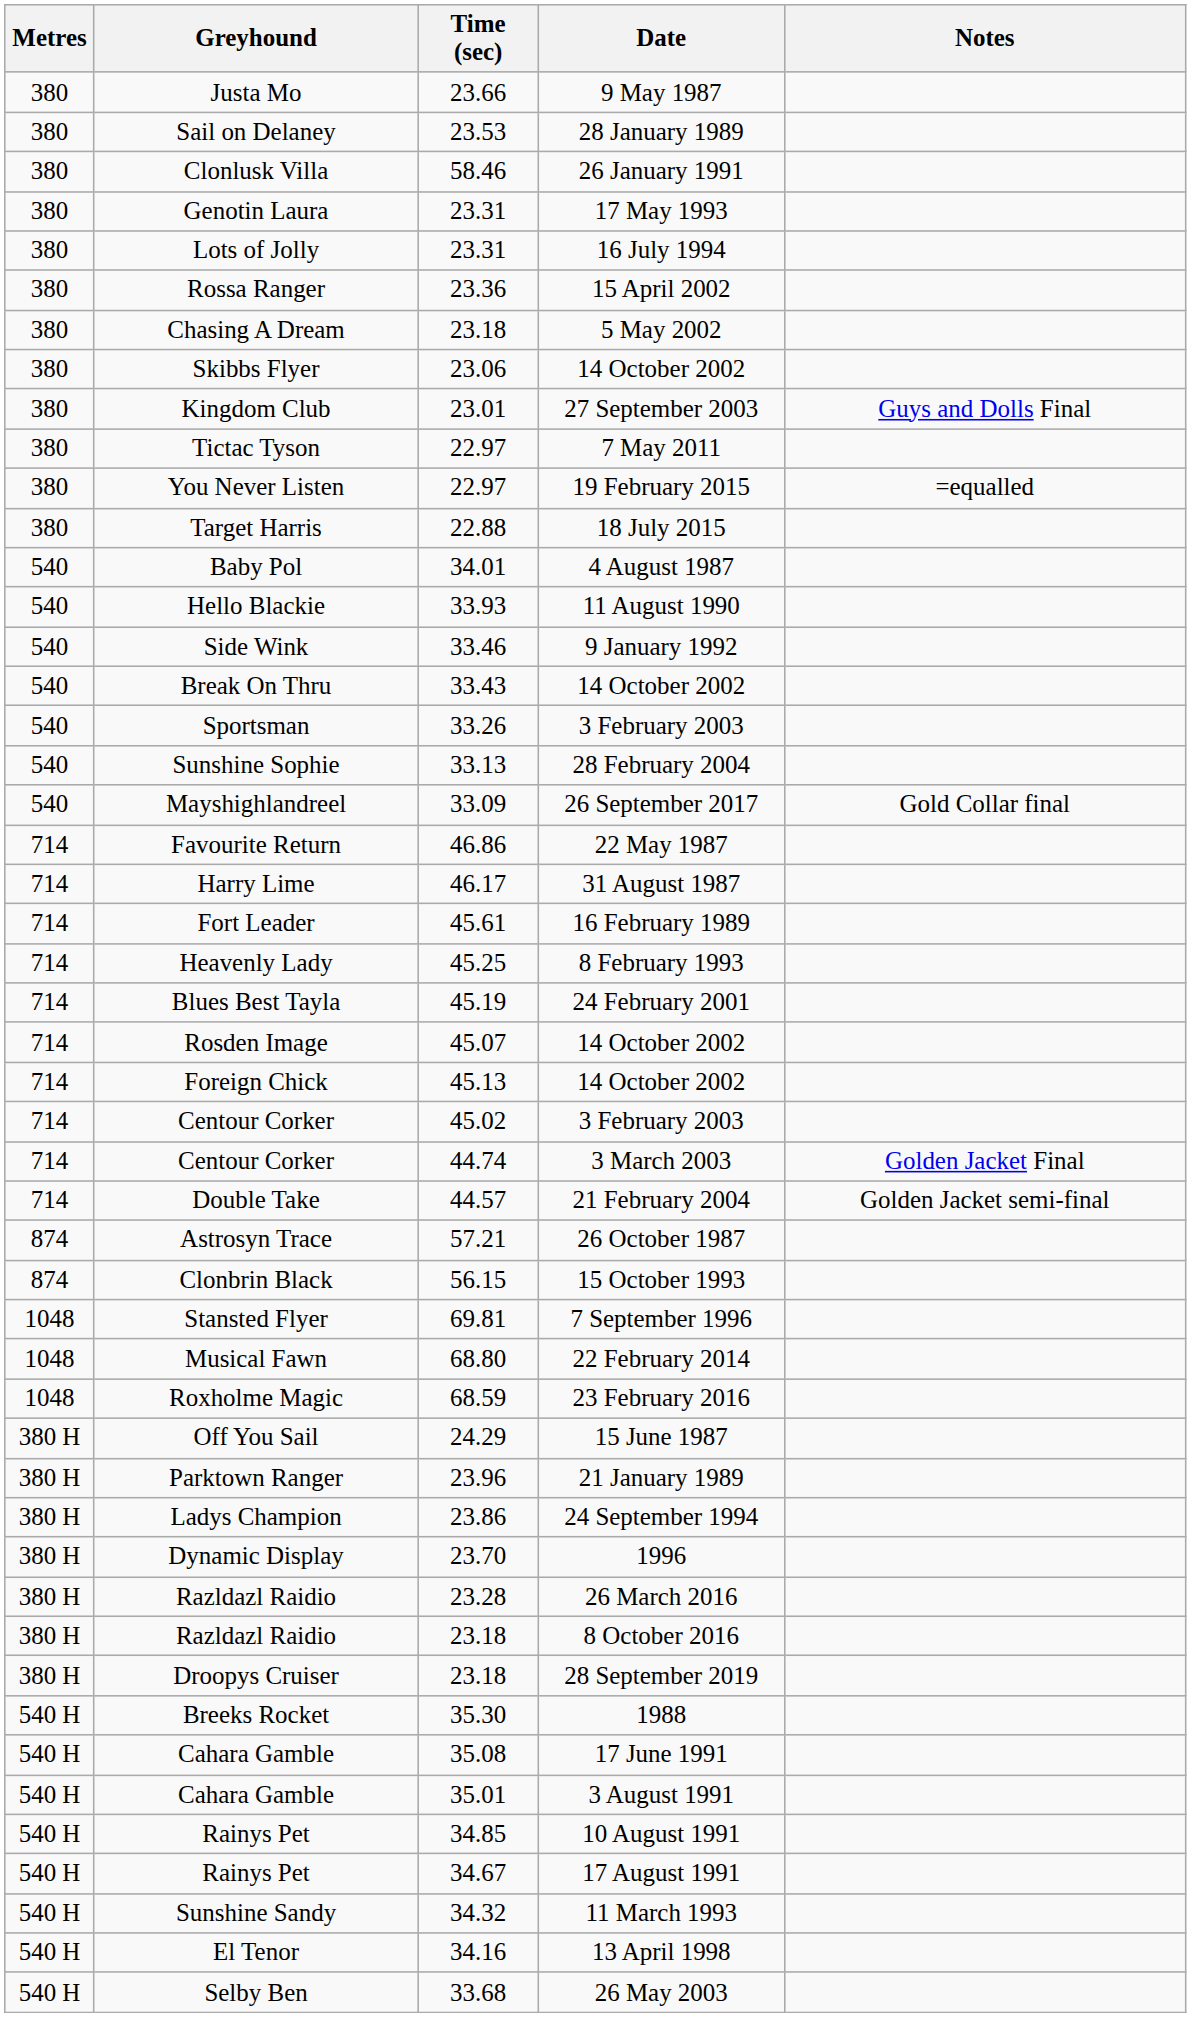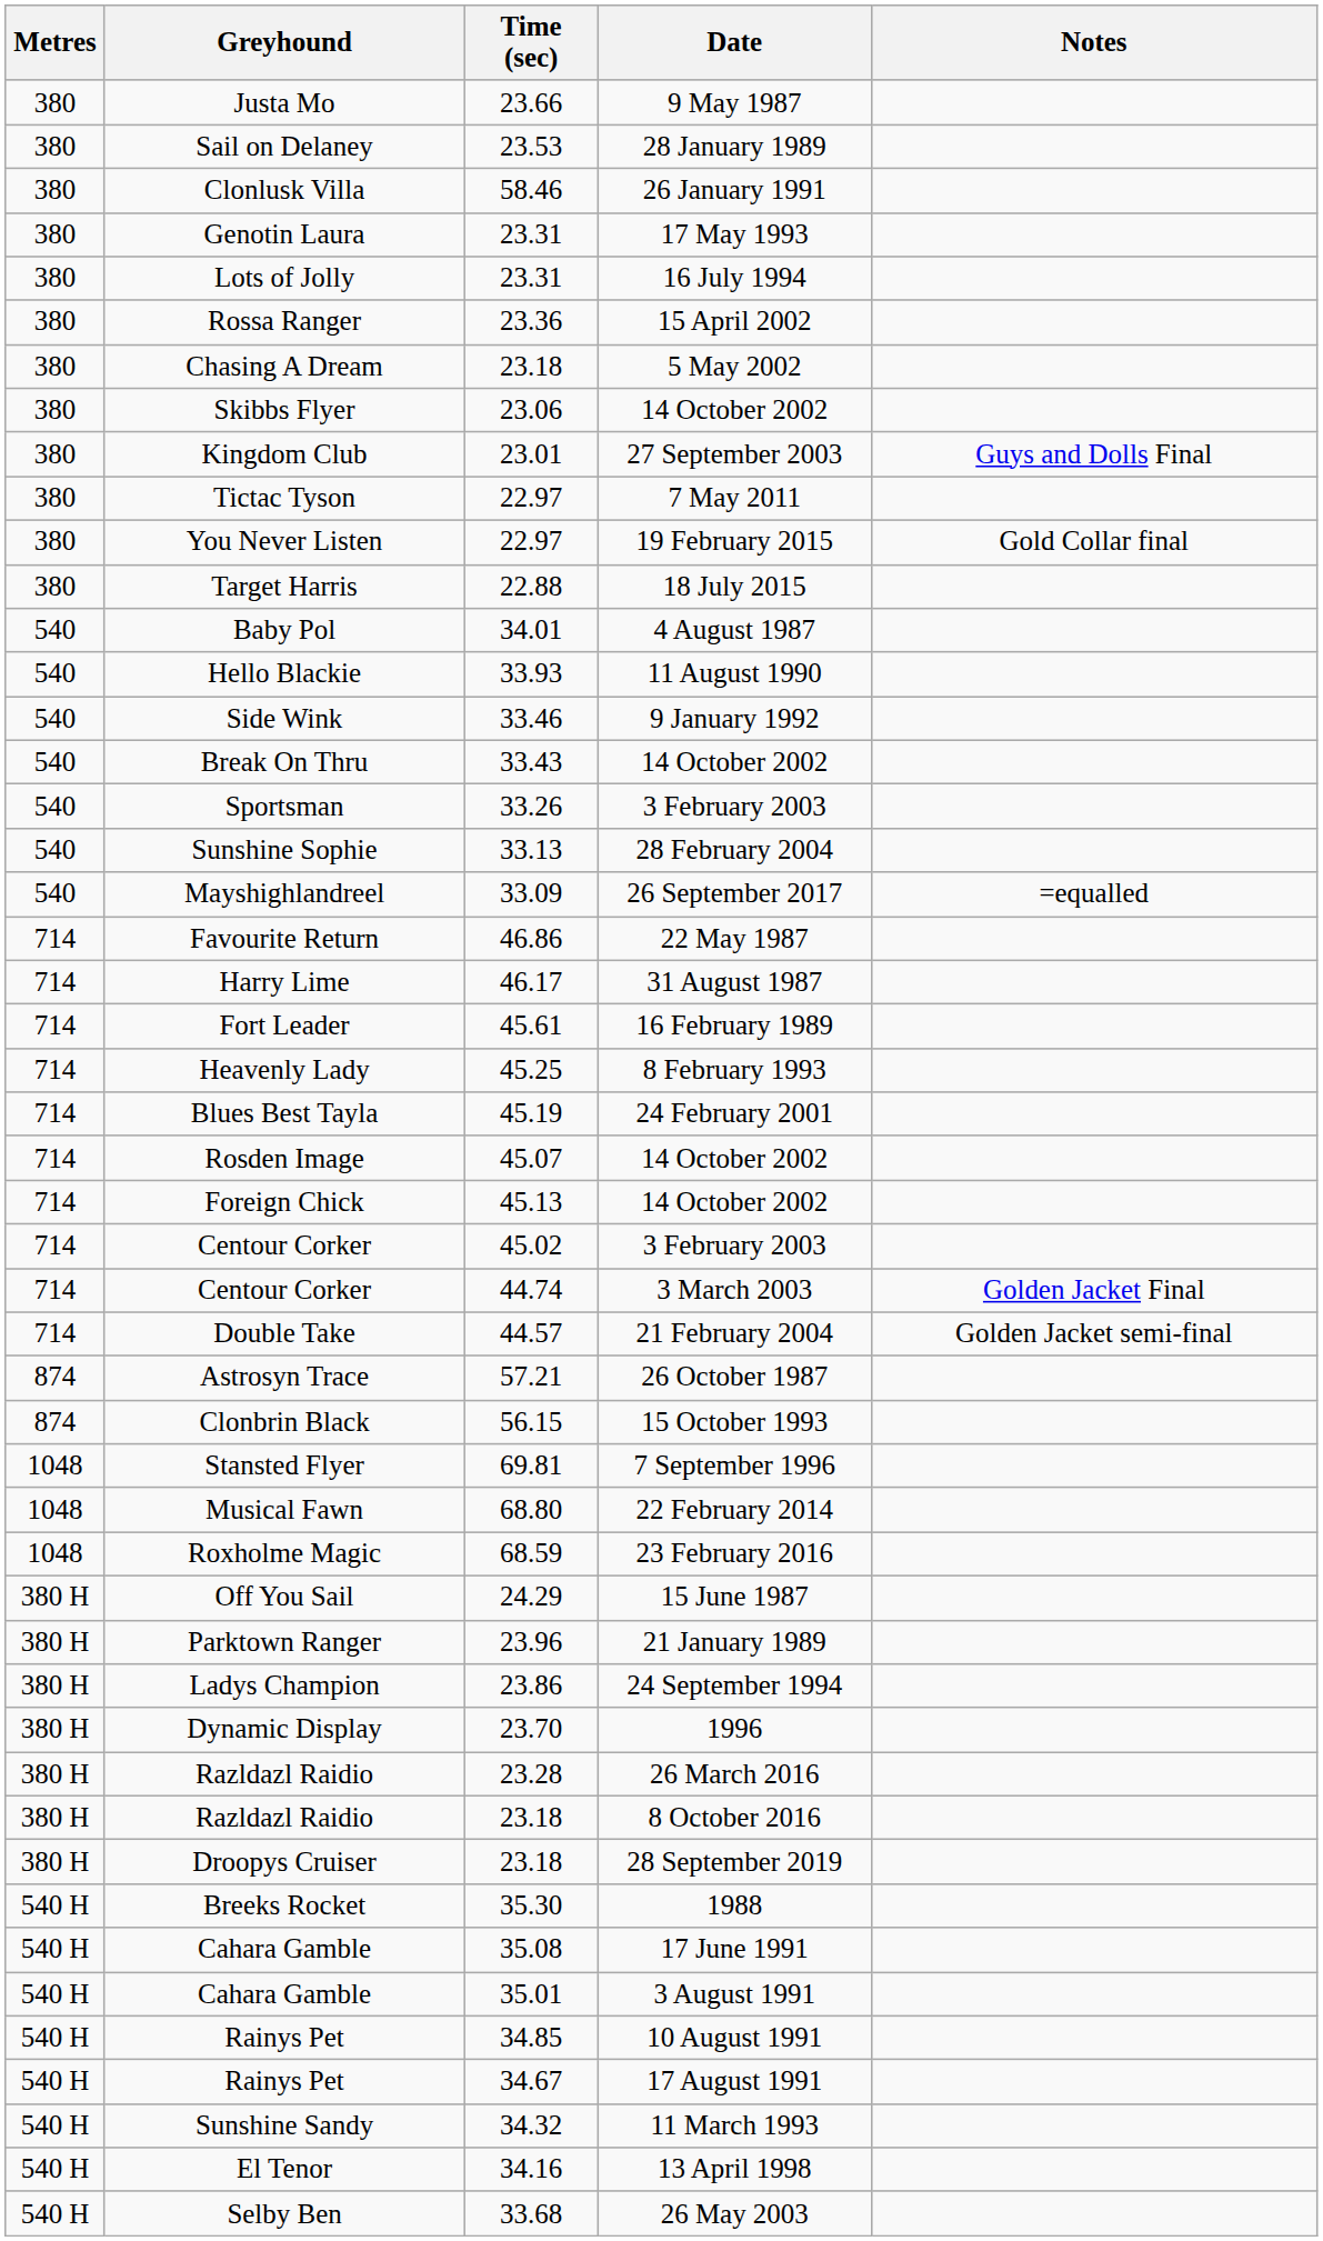 <table class="wikitable" style="font-size: 100%">
 <tr>
 <th width=50>Metres</th>
 <th width=200>Greyhound</th>
 <th width=70>Time<br>(sec)</th>
 <th width=150>Date</th>
 <th width=250>Notes</th>
 </tr>
 <tr align=center>
 <td>380</td>
 <td>Justa Mo</td>
 <td>23.66</td>
 <td>9 May 1987</td>
 <td></td>
 </tr>
 <tr align=center>
 <td>380</td>
 <td>Sail on Delaney</td>
 <td>23.53</td>
 <td>28 January 1989</td>
 <td></td>
 </tr>
 <tr align=center>
 <td>380</td>
 <td>Clonlusk Villa</td>
 <td>58.46</td>
 <td>26 January 1991</td>
 <td></td>
 </tr>
 <tr align=center>
 <td>380</td>
 <td>Genotin Laura</td>
 <td>23.31</td>
 <td>17 May 1993</td>
 <td></td>
 </tr>
 <tr align=center>
 <td>380</td>
 <td>Lots of Jolly</td>
 <td>23.31</td>
 <td>16 July 1994</td>
 <td></td>
 </tr>
 <tr align=center>
 <td>380</td>
 <td>Rossa Ranger</td>
 <td>23.36</td>
 <td>15 April 2002</td>
 <td></td>
 </tr>
 <tr align=center>
 <td>380</td>
 <td>Chasing A Dream</td>
 <td>23.18</td>
 <td>5 May 2002</td>
 <td></td>
 </tr>
 <tr align=center>
 <td>380</td>
 <td>Skibbs Flyer</td>
 <td>23.06</td>
 <td>14 October 2002</td>
 <td></td>
 </tr>
 <tr align=center>
 <td>380</td>
 <td>Kingdom Club</td>
 <td>23.01</td>
 <td>27 September 2003</td>
 <td><a href='#'>Guys and Dolls</a> Final</td>
 </tr>
 <tr align=center>
 <td>380</td>
 <td>Tictac Tyson</td>
 <td>22.97</td>
 <td>7 May 2011</td>
 <td></td>
 </tr>
 <tr align=center>
 <td>380</td>
 <td>You Never Listen</td>
 <td>22.97</td>
 <td>19 February 2015</td>
-<td>=equalled</td>
+<td>Gold Collar final</td>
 </tr>
 <tr align=center>
 <td>380</td>
 <td>Target Harris</td>
 <td>22.88</td>
 <td>18 July 2015</td>
 <td></td>
 </tr>
 <tr align=center>
 <td>540</td>
 <td>Baby Pol</td>
 <td>34.01</td>
 <td>4 August 1987</td>
 <td></td>
 </tr>
 <tr align=center>
 <td>540</td>
 <td>Hello Blackie</td>
 <td>33.93</td>
 <td>11 August 1990</td>
 <td></td>
 </tr>
 <tr align=center>
 <td>540</td>
 <td>Side Wink</td>
 <td>33.46</td>
 <td>9 January 1992</td>
 <td></td>
 </tr>
 <tr align=center>
 <td>540</td>
 <td>Break On Thru</td>
 <td>33.43</td>
 <td>14 October 2002</td>
 <td></td>
 </tr>
 <tr align=center>
 <td>540</td>
 <td>Sportsman</td>
 <td>33.26</td>
 <td>3 February 2003</td>
 <td></td>
 </tr>
 <tr align=center>
 <td>540</td>
 <td>Sunshine Sophie</td>
 <td>33.13</td>
 <td>28 February 2004</td>
 <td></td>
 </tr>
 <tr align=center>
 <td>540</td>
 <td>Mayshighlandreel</td>
 <td>33.09</td>
 <td>26 September 2017</td>
-<td>Gold Collar final</td>
+<td>=equalled</td>
 </tr>
 <tr align=center>
 <td>714</td>
 <td>Favourite Return</td>
 <td>46.86</td>
 <td>22 May 1987</td>
 <td></td>
 </tr>
 <tr align=center>
 <td>714</td>
 <td>Harry Lime</td>
 <td>46.17</td>
 <td>31 August 1987</td>
 <td></td>
 </tr>
 <tr align=center>
 <td>714</td>
 <td>Fort Leader</td>
 <td>45.61</td>
 <td>16 February 1989</td>
 <td></td>
 </tr>
 <tr align=center>
 <td>714</td>
 <td>Heavenly Lady</td>
 <td>45.25</td>
 <td>8 February 1993</td>
 <td></td>
 </tr>
 <tr align=center>
 <td>714</td>
 <td>Blues Best Tayla</td>
 <td>45.19</td>
 <td>24 February 2001</td>
 <td></td>
 </tr>
 <tr align=center>
 <td>714</td>
 <td>Rosden Image</td>
 <td>45.07</td>
 <td>14 October 2002</td>
 <td></td>
 </tr>
 <tr align=center>
 <td>714</td>
 <td>Foreign Chick</td>
 <td>45.13</td>
 <td>14 October 2002</td>
 <td></td>
 </tr>
 <tr align=center>
 <td>714</td>
 <td>Centour Corker</td>
 <td>45.02</td>
 <td>3 February 2003</td>
 <td></td>
 </tr>
 <tr align=center>
 <td>714</td>
 <td>Centour Corker</td>
 <td>44.74</td>
 <td>3 March 2003</td>
 <td><a href='#'>Golden Jacket</a> Final</td>
 </tr>
 <tr align=center>
 <td>714</td>
 <td>Double Take</td>
 <td>44.57</td>
 <td>21 February 2004</td>
 <td>Golden Jacket semi-final</td>
 </tr>
 <tr align=center>
 <td>874</td>
 <td>Astrosyn Trace</td>
 <td>57.21</td>
 <td>26 October 1987</td>
 <td></td>
 </tr>
 <tr align=center>
 <td>874</td>
 <td>Clonbrin Black</td>
 <td>56.15</td>
 <td>15 October 1993</td>
 <td></td>
 </tr>
 <tr align=center>
 <td>1048</td>
 <td>Stansted Flyer</td>
 <td>69.81</td>
 <td>7 September 1996</td>
 <td></td>
 </tr>
 <tr align=center>
 <td>1048</td>
 <td>Musical Fawn</td>
 <td>68.80</td>
 <td>22 February 2014</td>
 <td></td>
 </tr>
 <tr align=center>
 <td>1048</td>
 <td>Roxholme Magic</td>
 <td>68.59</td>
 <td>23 February 2016</td>
 <td></td>
 </tr>
 <tr align=center>
 <td>380 H</td>
 <td>Off You Sail</td>
 <td>24.29</td>
 <td>15 June 1987</td>
 <td></td>
 </tr>
 <tr align=center>
 <td>380 H</td>
 <td>Parktown Ranger</td>
 <td>23.96</td>
 <td>21 January 1989</td>
 <td></td>
 </tr>
 <tr align=center>
 <td>380 H</td>
 <td>Ladys Champion</td>
 <td>23.86</td>
 <td>24 September 1994</td>
 <td></td>
 </tr>
 <tr align=center>
 <td>380 H</td>
 <td>Dynamic Display</td>
 <td>23.70</td>
 <td>1996</td>
 <td></td>
 </tr>
 <tr align=center>
 <td>380 H</td>
 <td>Razldazl Raidio</td>
 <td>23.28</td>
 <td>26 March 2016</td>
 <td></td>
 </tr>
 <tr align=center>
 <td>380 H</td>
 <td>Razldazl Raidio</td>
 <td>23.18</td>
 <td>8 October 2016</td>
 <td></td>
 </tr>
 <tr align=center>
 <td>380 H</td>
 <td>Droopys Cruiser</td>
 <td>23.18</td>
 <td>28 September 2019</td>
 <td></td>
 </tr>
 <tr align=center>
 <td>540 H</td>
 <td>Breeks Rocket</td>
 <td>35.30</td>
 <td>1988</td>
 <td></td>
 </tr>
 <tr align=center>
 <td>540 H</td>
 <td>Cahara Gamble</td>
 <td>35.08</td>
 <td>17 June 1991</td>
 <td></td>
 </tr>
 <tr align=center>
 <td>540 H</td>
 <td>Cahara Gamble</td>
 <td>35.01</td>
 <td>3 August 1991</td>
 <td></td>
 </tr>
 <tr align=center>
 <td>540 H</td>
 <td>Rainys Pet</td>
 <td>34.85</td>
 <td>10 August 1991</td>
 <td></td>
 </tr>
 <tr align=center>
 <td>540 H</td>
 <td>Rainys Pet</td>
 <td>34.67</td>
 <td>17 August 1991</td>
 <td></td>
 </tr>
 <tr align=center>
 <td>540 H</td>
 <td>Sunshine Sandy</td>
 <td>34.32</td>
 <td>11 March 1993</td>
 <td></td>
 </tr>
 <tr align=center>
 <td>540 H</td>
 <td>El Tenor</td>
 <td>34.16</td>
 <td>13 April 1998</td>
 <td></td>
 </tr>
 <tr align=center>
 <td>540 H</td>
 <td>Selby Ben</td>
 <td>33.68</td>
 <td>26 May 2003</td>
 <td></td>
 </tr>
 </table>
